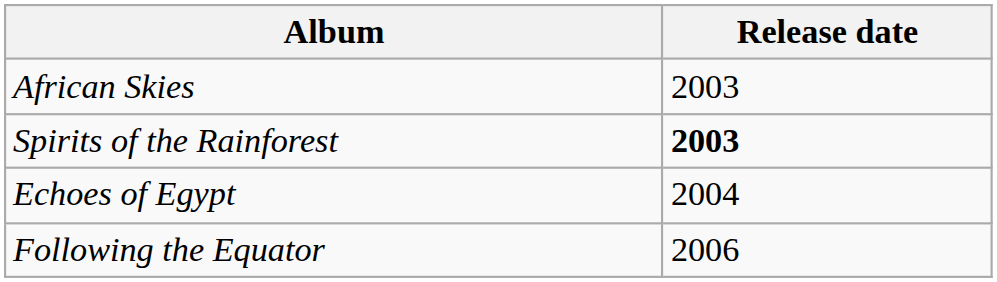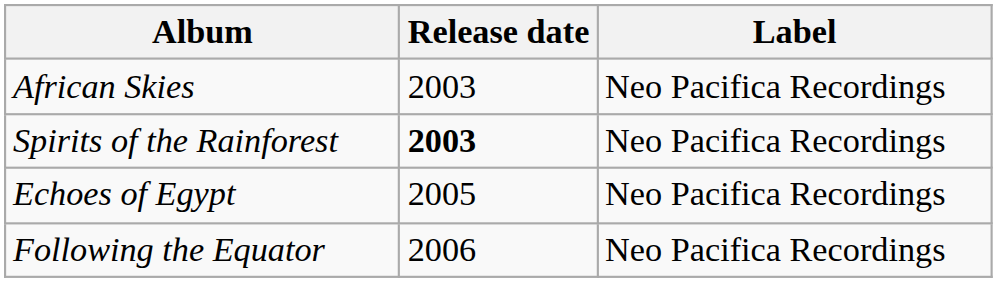 <table class="wikitable">
 <tr>
 <th width="40%">Album</th>
 <th width="20%">Release date</th>
+<th width="40%">Label</th>
 </tr>
 <tr>
 <td><em>African Skies</em></td>
 <td>2003</td>
+<td>Neo Pacifica Recordings</td>
 </tr>
 <tr>
 <td><em>Spirits of the Rainforest</em></td>
 <td><strong>2003</strong></td>
+<td>Neo Pacifica Recordings</td>
 </tr>
 <tr>
 <td><em>Echoes of Egypt</em></td>
-<td>2004</td>
+<td>2005</td>
+<td>Neo Pacifica Recordings</td>
 </tr>
 <tr>
 <td><em>Following the Equator</em></td>
 <td>2006</td>
+<td>Neo Pacifica Recordings</td>
 </tr>
 </table>
